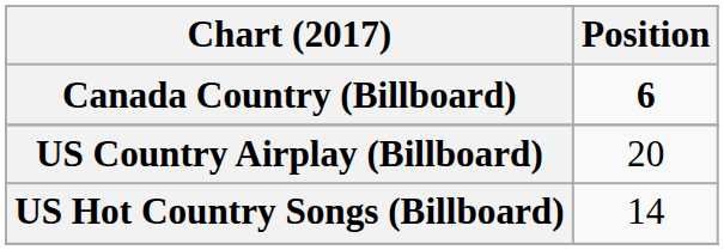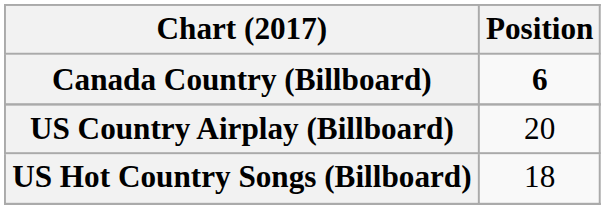 <table class="wikitable sortable plainrowheaders" style="text-align:center">
 <tr>
 <th scope="col">Chart (2017)</th>
 <th scope="col">Position</th>
 </tr>
 <tr>
 <th scope="row">Canada Country (Billboard)</th>
 <td><strong>6</strong></td>
 </tr>
 <tr>
 </tr>
 <tr>
 <th scope="row">US Country Airplay (Billboard)</th>
 <td>20</td>
 </tr>
 <tr>
 <th scope="row">US Hot Country Songs (Billboard)</th>
-<td>14</td>
+<td>18</td>
 </tr>
 <tr>
 </tr>
 </table>
